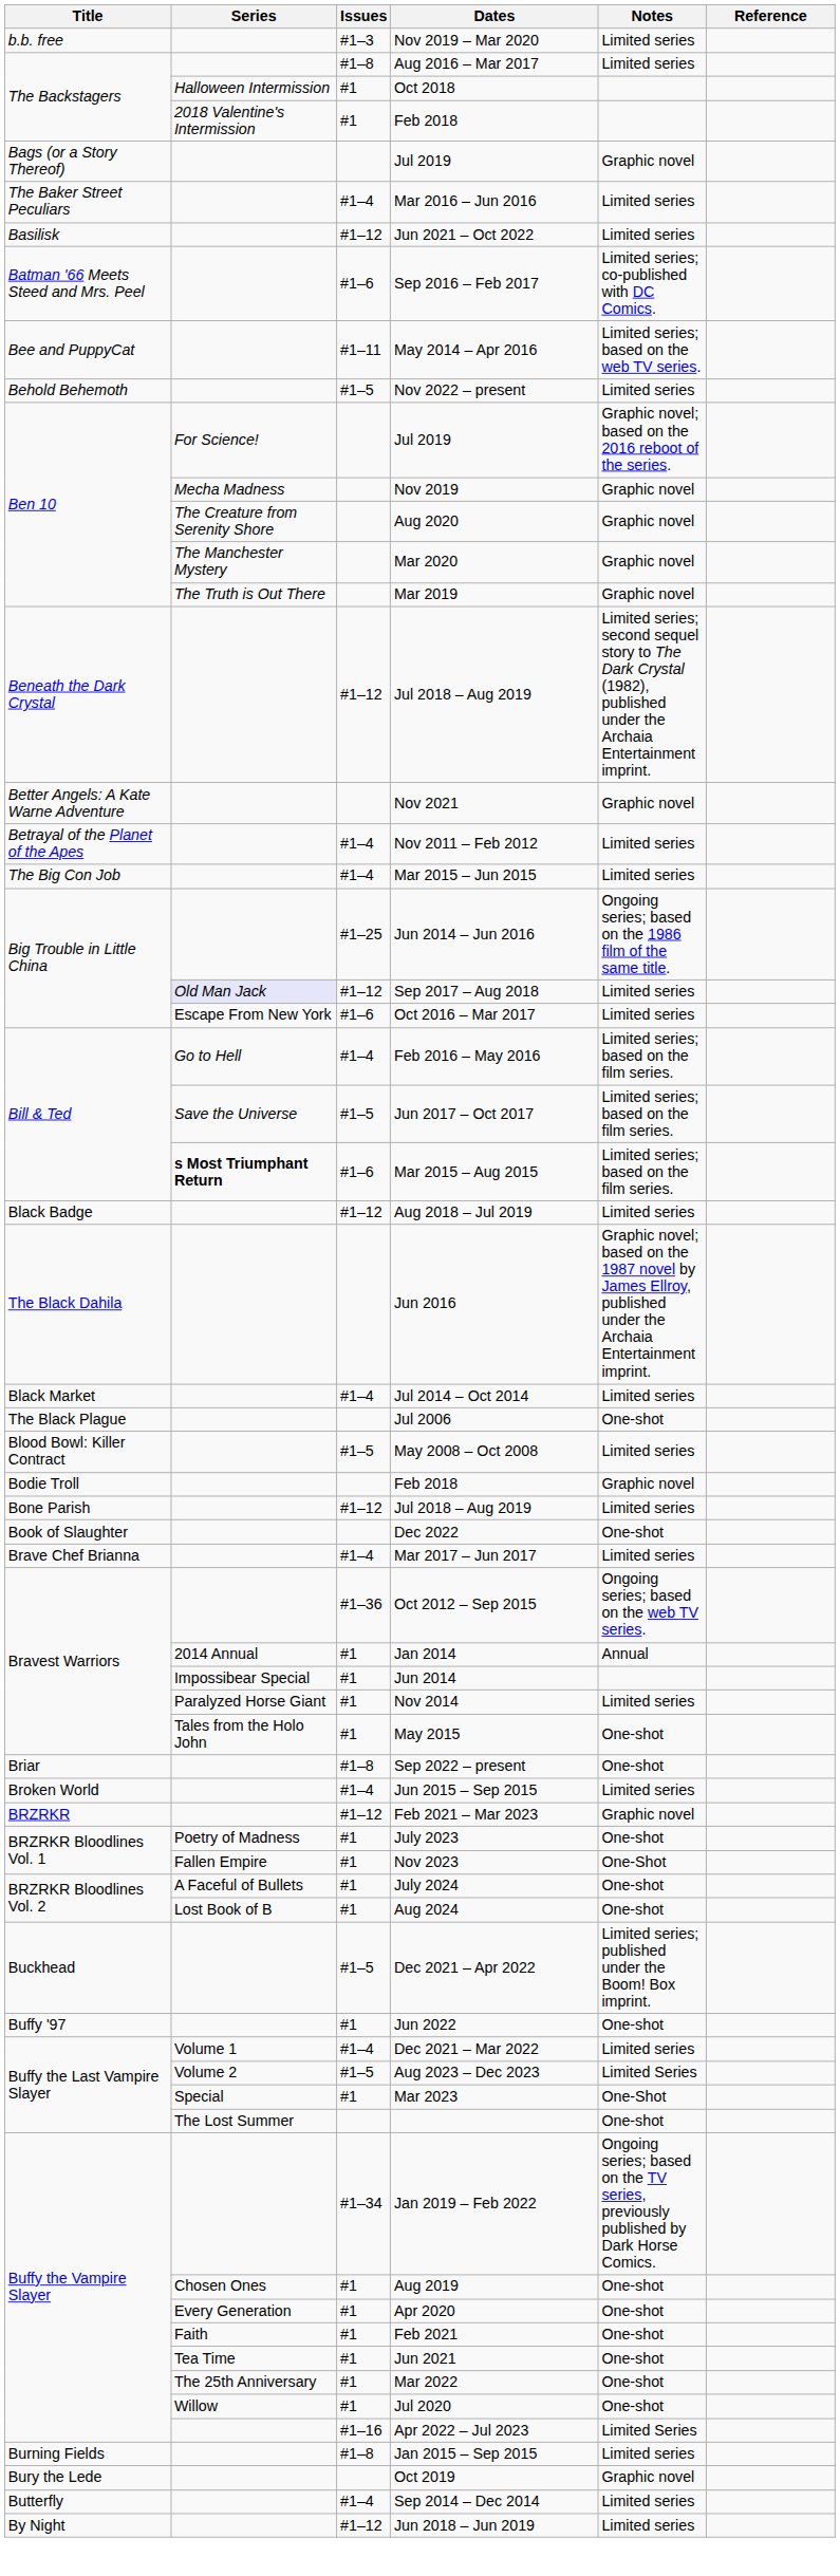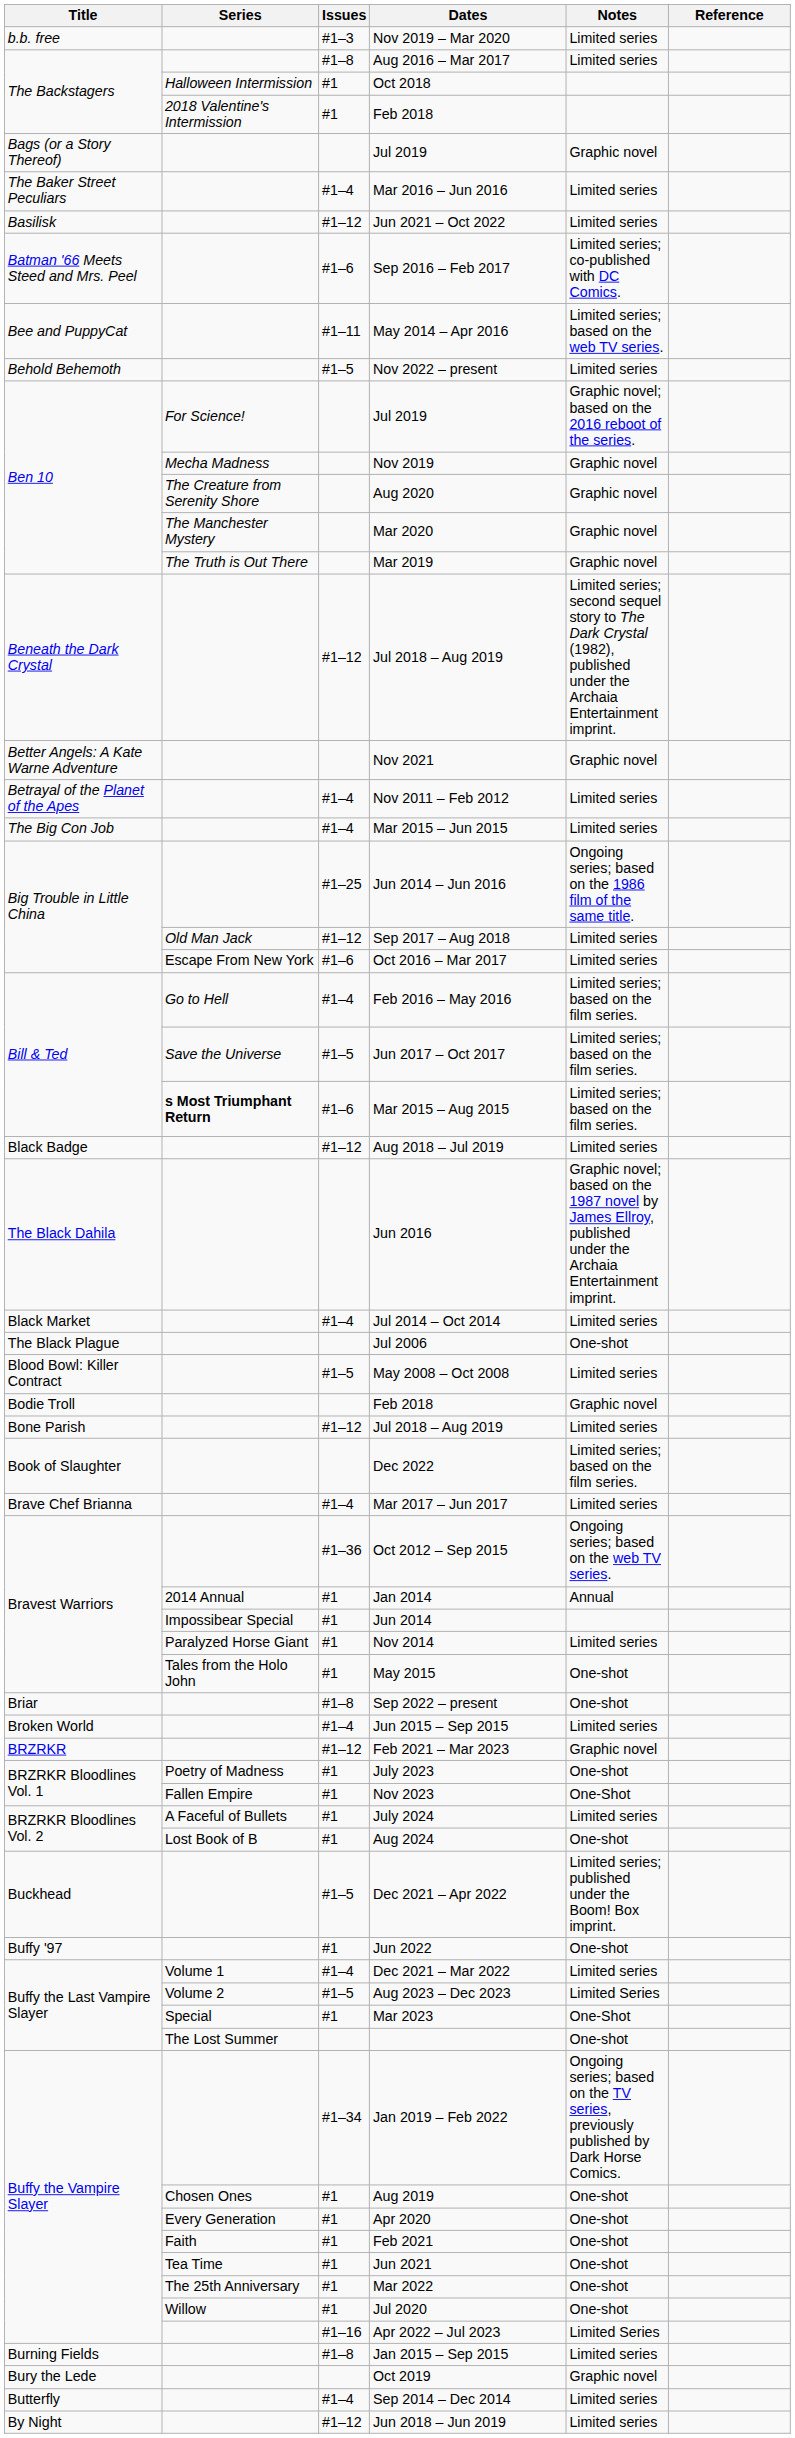 <table class="wikitable sortable" style="width:100%;">
 <tr>
 <th width=20%>Title</th>
 <th width=20%>Series</th>
 <th width=5%>Issues</th>
 <th width=25%>Dates</th>
 <th width=13%>Notes</th>
 <th>Reference</th>
 </tr>
 <tr>
 <td><em>b.b. free</em></td>
 <td></td>
 <td>#1–3</td>
 <td>Nov 2019 – Mar 2020</td>
 <td>Limited series</td>
 <td></td>
 </tr>
 <tr>
 <td rowspan="3"><em>The Backstagers</em></td>
 <td></td>
 <td>#1–8</td>
 <td>Aug 2016 – Mar 2017</td>
 <td>Limited series</td>
 <td></td>
 </tr>
 <tr>
 <td><em>Halloween Intermission</em></td>
 <td>#1</td>
 <td>Oct 2018</td>
 <td></td>
 <td></td>
 </tr>
 <tr>
 <td><em>2018 Valentine's Intermission</em></td>
 <td>#1</td>
 <td>Feb 2018</td>
 <td></td>
 <td></td>
 </tr>
 <tr>
 <td><em>Bags (or a Story Thereof)</em></td>
 <td></td>
 <td></td>
 <td>Jul 2019</td>
 <td>Graphic novel</td>
 <td></td>
 </tr>
 <tr>
 <td><em>The Baker Street Peculiars</em></td>
 <td></td>
 <td>#1–4</td>
 <td>Mar 2016 – Jun 2016</td>
 <td>Limited series</td>
 <td></td>
 </tr>
 <tr>
 <td><em>Basilisk</em></td>
 <td></td>
 <td>#1–12</td>
 <td>Jun 2021 – Oct 2022</td>
 <td>Limited series</td>
 <td></td>
 </tr>
 <tr>
 <td><em><a href='#'>Batman '66</a> Meets Steed and Mrs. Peel</em></td>
 <td></td>
 <td>#1–6</td>
 <td>Sep 2016 – Feb 2017</td>
 <td>Limited series; co-published with <a href='#'>DC Comics</a>.</td>
 <td></td>
 </tr>
 <tr>
 <td><em>Bee and PuppyCat</em></td>
 <td></td>
 <td>#1–11</td>
 <td>May 2014 – Apr 2016</td>
 <td>Limited series; based on the <a href='#'>web TV series</a>.</td>
 <td></td>
 </tr>
 <tr>
 <td><em>Behold Behemoth</em></td>
 <td></td>
 <td>#1–5</td>
 <td>Nov 2022 – present</td>
 <td>Limited series</td>
 <td></td>
 </tr>
 <tr>
 <td rowspan="5"><em><a href='#'>Ben 10</a></em></td>
 <td><em>For Science!</em></td>
 <td></td>
 <td>Jul 2019</td>
 <td>Graphic novel; based on the <a href='#'>2016 reboot of the series</a>.</td>
 <td></td>
 </tr>
 <tr>
 <td><em>Mecha Madness</em></td>
 <td></td>
 <td>Nov 2019</td>
 <td>Graphic novel</td>
 <td></td>
 </tr>
 <tr>
 <td><em>The Creature from Serenity Shore</em></td>
 <td></td>
 <td>Aug 2020</td>
 <td>Graphic novel</td>
 <td></td>
 </tr>
 <tr>
 <td><em>The Manchester Mystery</em></td>
 <td></td>
 <td>Mar 2020</td>
 <td>Graphic novel</td>
 <td></td>
 </tr>
 <tr>
 <td><em>The Truth is Out There</em></td>
 <td></td>
 <td>Mar 2019</td>
 <td>Graphic novel</td>
 <td></td>
 </tr>
 <tr>
 <td><em><a href='#'>Beneath the Dark Crystal</a></em></td>
 <td></td>
 <td>#1–12</td>
 <td>Jul 2018 – Aug 2019</td>
 <td>Limited series; second sequel story to <em>The Dark Crystal</em> (1982), published under the Archaia Entertainment imprint.</td>
 <td></td>
 </tr>
 <tr>
 <td><em>Better Angels: A Kate Warne Adventure</em></td>
 <td></td>
 <td></td>
 <td>Nov 2021</td>
 <td>Graphic novel</td>
 <td></td>
 </tr>
 <tr>
 <td><em>Betrayal of the <a href='#'>Planet of the Apes</a></em></td>
 <td></td>
 <td>#1–4</td>
 <td>Nov 2011 – Feb 2012</td>
 <td>Limited series</td>
 <td></td>
 </tr>
 <tr>
 <td><em>The Big Con Job</em></td>
 <td></td>
 <td>#1–4</td>
 <td>Mar 2015 – Jun 2015</td>
 <td>Limited series</td>
 <td></td>
 </tr>
 <tr>
 <td rowspan="3"><em>Big Trouble in Little China</em></td>
 <td></td>
 <td>#1–25</td>
 <td>Jun 2014 – Jun 2016</td>
 <td>Ongoing series; based on the <a href='#'>1986 film of the same title</a>.</td>
 <td></td>
 </tr>
 <tr>
-<td style="background: lavender;"><em>Old Man Jack</em></td>
+<td><em>Old Man Jack</em></td>
 <td>#1–12</td>
 <td>Sep 2017 – Aug 2018</td>
 <td>Limited series</td>
 <td></td>
 </tr>
 <tr>
 <td>Escape From New York</td>
 <td>#1–6</td>
 <td>Oct 2016 – Mar 2017</td>
 <td>Limited series</td>
 <td></td>
 </tr>
 <tr>
 <td rowspan="3"><em><a href='#'>Bill & Ted</a></em></td>
 <td><em>Go to Hell</em></td>
 <td>#1–4</td>
 <td>Feb 2016 – May 2016</td>
 <td>Limited series; based on the film series.</td>
 <td></td>
 </tr>
 <tr>
 <td><em>Save the Universe</em></td>
 <td>#1–5</td>
 <td>Jun 2017 – Oct 2017</td>
 <td>Limited series; based on the film series.</td>
 <td></td>
 </tr>
 <tr>
 <td><strong>s Most Triumphant Return<em></td>
 <td>#1–6</td>
 <td>Mar 2015 – Aug 2015</td>
 <td>Limited series; based on the film series.</td>
 <td></td>
 </tr>
 <tr>
 <td></em>Black Badge<em></td>
 <td></td>
 <td>#1–12</td>
 <td>Aug 2018 – Jul 2019</td>
 <td>Limited series</td>
 <td></td>
 </tr>
 <tr>
 <td></em><a href='#'>The Black Dahila</a><em></td>
 <td></td>
 <td></td>
 <td>Jun 2016</td>
 <td>Graphic novel; based on the <a href='#'>1987 novel</a> by <a href='#'>James Ellroy</a>, published under the Archaia Entertainment imprint.</td>
 <td></td>
 </tr>
 <tr>
 <td></em>Black Market<em></td>
 <td></td>
 <td>#1–4</td>
 <td>Jul 2014 – Oct 2014</td>
 <td>Limited series</td>
 <td></td>
 </tr>
 <tr>
 <td></em>The Black Plague<em></td>
 <td></td>
 <td></td>
 <td>Jul 2006</td>
 <td>One-shot</td>
 <td></td>
 </tr>
 <tr>
 <td></em>Blood Bowl: Killer Contract<em></td>
 <td></td>
 <td>#1–5</td>
 <td>May 2008 – Oct 2008</td>
 <td>Limited series</td>
 <td></td>
 </tr>
 <tr>
 <td></em>Bodie Troll<em></td>
 <td></td>
 <td></td>
 <td>Feb 2018</td>
 <td>Graphic novel</td>
 <td></td>
 </tr>
 <tr>
 <td></em>Bone Parish<em></td>
 <td></td>
 <td>#1–12</td>
 <td>Jul 2018 – Aug 2019</td>
 <td>Limited series</td>
 <td></td>
 </tr>
 <tr>
 <td></em>Book of Slaughter<em></td>
 <td></td>
 <td></td>
 <td>Dec 2022</td>
-<td>One-shot</td>
+<td>Limited series; based on the film series.</td>
 <td></td>
 </tr>
 <tr>
 <td></em>Brave Chef Brianna<em></td>
 <td></td>
 <td>#1–4</td>
 <td>Mar 2017 – Jun 2017</td>
 <td>Limited series</td>
 <td></td>
 </tr>
 <tr>
 <td rowspan="5"></em>Bravest Warriors<em></td>
 <td></td>
 <td>#1–36</td>
 <td>Oct 2012 – Sep 2015</td>
 <td>Ongoing series; based on the <a href='#'>web TV series</a>.</td>
 <td></td>
 </tr>
 <tr>
 <td></em>2014 Annual<em></td>
 <td>#1</td>
 <td>Jan 2014</td>
 <td>Annual</td>
 <td></td>
 </tr>
 <tr>
 <td></em>Impossibear Special<em></td>
 <td>#1</td>
 <td>Jun 2014</td>
 <td></td>
 <td></td>
 </tr>
 <tr>
 <td></em>Paralyzed Horse Giant<em></td>
 <td>#1</td>
 <td>Nov 2014</td>
 <td>Limited series</td>
 <td></td>
 </tr>
 <tr>
 <td></em>Tales from the Holo John<em></td>
 <td>#1</td>
 <td>May 2015</td>
 <td>One-shot</td>
 <td></td>
 </tr>
 <tr>
 <td></em>Briar<em></td>
 <td></td>
 <td>#1–8</td>
 <td>Sep 2022 – present</td>
 <td>One-shot</td>
 <td></td>
 </tr>
 <tr>
 <td></em>Broken World<em></td>
 <td></td>
 <td>#1–4</td>
 <td>Jun 2015 – Sep 2015</td>
 <td>Limited series</td>
 <td></td>
 </tr>
 <tr>
 <td></em><a href='#'>BRZRKR</a><em></td>
 <td></td>
 <td>#1–12</td>
 <td>Feb 2021 – Mar 2023</td>
 <td>Graphic novel</td>
 <td></td>
 </tr>
 <tr>
 <td rowspan="2">BRZRKR Bloodlines Vol. 1</td>
 <td>Poetry of Madness</td>
 <td>#1</td>
 <td>July 2023</td>
 <td>One-shot</td>
 <td></td>
 </tr>
 <tr>
 <td>Fallen Empire</td>
 <td>#1</td>
 <td>Nov 2023</td>
 <td>One-Shot</td>
 <td></td>
 </tr>
 <tr>
 <td rowspan="2">BRZRKR Bloodlines Vol. 2</td>
 <td>A Faceful of Bullets</td>
 <td>#1</td>
 <td>July 2024</td>
-<td>One-shot</td>
+<td>Limited series</td>
 <td></td>
 </tr>
 <tr>
 <td>Lost Book of B</td>
 <td>#1</td>
 <td>Aug 2024</td>
 <td>One-shot</td>
 <td></td>
 </tr>
 <tr>
 <td></em>Buckhead<em></td>
 <td></td>
 <td>#1–5</td>
 <td>Dec 2021 – Apr 2022</td>
 <td>Limited series; published under the Boom! Box imprint.</td>
 <td></td>
 </tr>
 <tr>
 <td></em>Buffy '97<em></td>
 <td></td>
 <td>#1</td>
 <td>Jun 2022</td>
 <td>One-shot</td>
 <td></td>
 </tr>
 <tr>
 <td rowspan="4"></em>Buffy the Last Vampire Slayer<em></td>
 <td>Volume 1</td>
 <td>#1–4</td>
 <td>Dec 2021 – Mar 2022</td>
 <td>Limited series</td>
 <td></td>
 </tr>
 <tr>
 <td>Volume 2</td>
 <td>#1–5</td>
 <td>Aug 2023 – Dec 2023</td>
 <td>Limited Series</td>
 <td></td>
 </tr>
 <tr>
 <td></em>Special<em></td>
 <td>#1</td>
 <td>Mar 2023</td>
 <td>One-Shot</td>
 <td></td>
 </tr>
 <tr>
 <td></em>The Lost Summer<em></td>
 <td></td>
 <td></td>
 <td>One-shot</td>
 <td></td>
 </tr>
 <tr>
 <td rowspan="8"></em><a href='#'>Buffy the Vampire Slayer</a><em></td>
 <td></td>
 <td>#1–34</td>
 <td>Jan 2019 – Feb 2022</td>
 <td>Ongoing series; based on the <a href='#'>TV series</a>, previously published by Dark Horse Comics.</td>
 <td></td>
 </tr>
 <tr>
 <td></em>Chosen Ones<em></td>
 <td>#1</td>
 <td>Aug 2019</td>
 <td>One-shot</td>
 <td></td>
 </tr>
 <tr>
 <td></em>Every Generation<em></td>
 <td>#1</td>
 <td>Apr 2020</td>
 <td>One-shot</td>
 <td></td>
 </tr>
 <tr>
 <td></em>Faith<em></td>
 <td>#1</td>
 <td>Feb 2021</td>
 <td>One-shot</td>
 <td></td>
 </tr>
 <tr>
 <td></em>Tea Time<em></td>
 <td>#1</td>
 <td>Jun 2021</td>
 <td>One-shot</td>
 <td></td>
 </tr>
 <tr>
 <td></em>The 25th Anniversary<em></td>
 <td>#1</td>
 <td>Mar 2022</td>
 <td>One-shot</td>
 <td></td>
 </tr>
 <tr>
 <td></em>Willow<em></td>
 <td>#1</td>
 <td>Jul 2020</td>
 <td>One-shot</td>
 <td></td>
 </tr>
 <tr>
 <td></td>
 <td>#1–16</td>
 <td>Apr 2022 – Jul 2023</td>
 <td>Limited Series</td>
 <td></td>
 </tr>
 <tr>
 <td></em>Burning Fields<em></td>
 <td></td>
 <td>#1–8</td>
 <td>Jan 2015 – Sep 2015</td>
 <td>Limited series</td>
 <td></td>
 </tr>
 <tr>
 <td></em>Bury the Lede<em></td>
 <td></td>
 <td></td>
 <td>Oct 2019</td>
 <td>Graphic novel</td>
 <td></td>
 </tr>
 <tr>
 <td></em>Butterfly<em></td>
 <td></td>
 <td>#1–4</td>
 <td>Sep 2014 – Dec 2014</td>
 <td>Limited series</td>
 <td></td>
 </tr>
 <tr>
 <td></em>By Night<em></td>
 <td></td>
 <td>#1–12</td>
 <td>Jun 2018 – Jun 2019</td>
 <td>Limited series</td>
 <td></td>
 </tr>
 </table>
